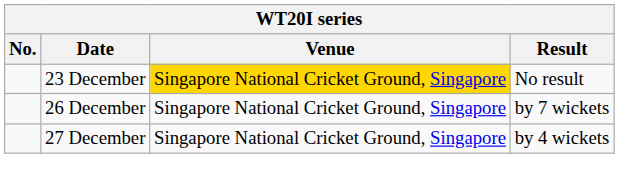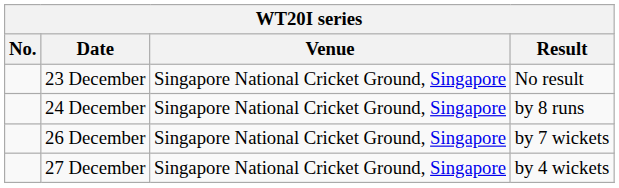 <table class="wikitable">
 <tr>
 <th colspan="4">WT20I series</th>
 </tr>
 <tr>
 <th>No.</th>
 <th>Date</th>
 <th>Venue</th>
 <th>Result</th>
 </tr>
 <tr>
 <td></td>
 <td>23 December</td>
-<td style="background: gold;">Singapore National Cricket Ground, <a href='#'>Singapore</a></td>
+<td>Singapore National Cricket Ground, <a href='#'>Singapore</a></td>
 <td>No result</td>
+</tr>
+<tr>
+<td></td>
+<td>24 December</td>
+<td>Singapore National Cricket Ground, <a href='#'>Singapore</a></td>
+<td> by 8 runs</td>
 </tr>
 <tr>
 <td></td>
 <td>26 December</td>
 <td>Singapore National Cricket Ground, <a href='#'>Singapore</a></td>
 <td> by 7 wickets</td>
 </tr>
 <tr>
 <td></td>
 <td>27 December</td>
 <td>Singapore National Cricket Ground, <a href='#'>Singapore</a></td>
 <td> by 4 wickets</td>
 </tr>
 </table>
